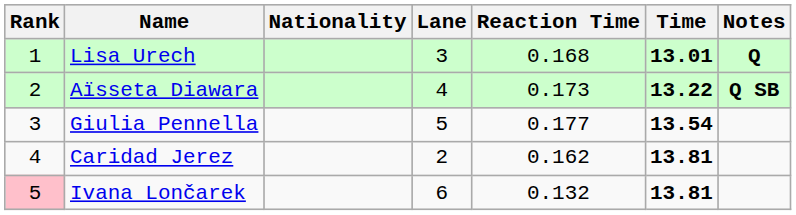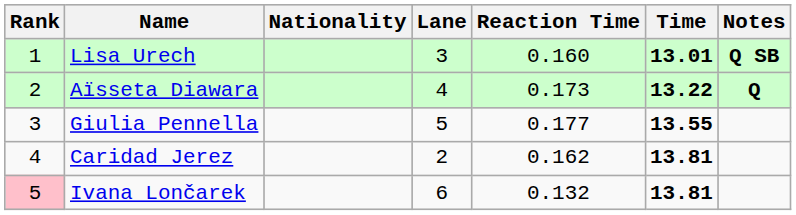 <table class="wikitable sortable" style="text-align:center">
 <tr>
 <th>Rank</th>
 <th>Name</th>
 <th>Nationality</th>
 <th>Lane</th>
 <th>Reaction Time</th>
 <th>Time</th>
 <th>Notes</th>
 </tr>
 <tr bgcolor=ccffcc>
 <td>1</td>
 <td align=left><a href='#'>Lisa Urech</a></td>
 <td align=left></td>
 <td>3</td>
-<td>0.168</td>
+<td>0.160</td>
 <td><strong>13.01</strong></td>
-<td><strong>Q</strong></td>
+<td><strong>Q SB</strong></td>
 </tr>
 <tr bgcolor=ccffcc>
 <td>2</td>
 <td align=left><a href='#'>Aïsseta Diawara</a></td>
 <td align=left></td>
 <td>4</td>
 <td>0.173</td>
 <td><strong>13.22</strong></td>
-<td><strong>Q SB</strong></td>
+<td><strong>Q</strong></td>
 </tr>
 <tr>
 <td>3</td>
 <td align=left><a href='#'>Giulia Pennella</a></td>
 <td align=left></td>
 <td>5</td>
 <td>0.177</td>
-<td><strong>13.54</strong></td>
+<td><strong>13.55</strong></td>
 <td></td>
 </tr>
 <tr>
 <td>4</td>
 <td align=left><a href='#'>Caridad Jerez</a></td>
 <td align=left></td>
 <td>2</td>
 <td>0.162</td>
 <td><strong>13.81</strong></td>
 <td></td>
 </tr>
 <tr>
 <td style="background: pink;">5</td>
 <td align=left><a href='#'>Ivana Lončarek</a></td>
 <td align=left></td>
 <td>6</td>
 <td>0.132</td>
 <td><strong>13.81</strong></td>
 <td></td>
 </tr>
 </table>
